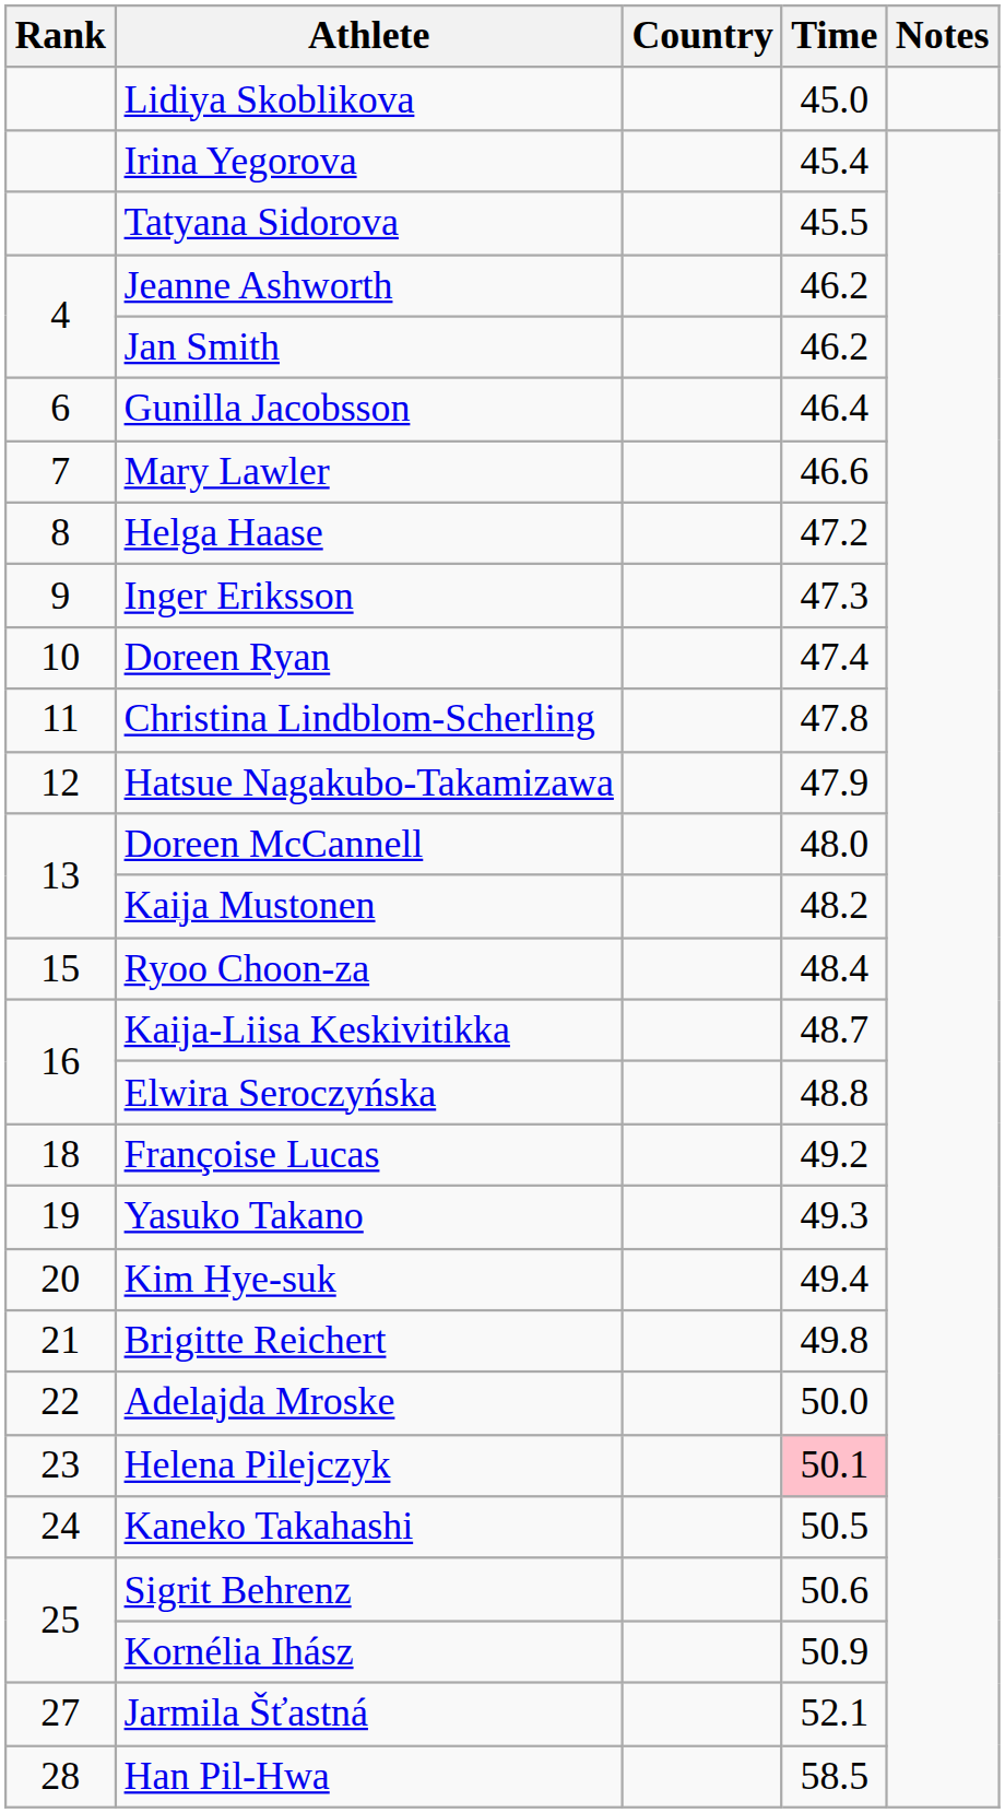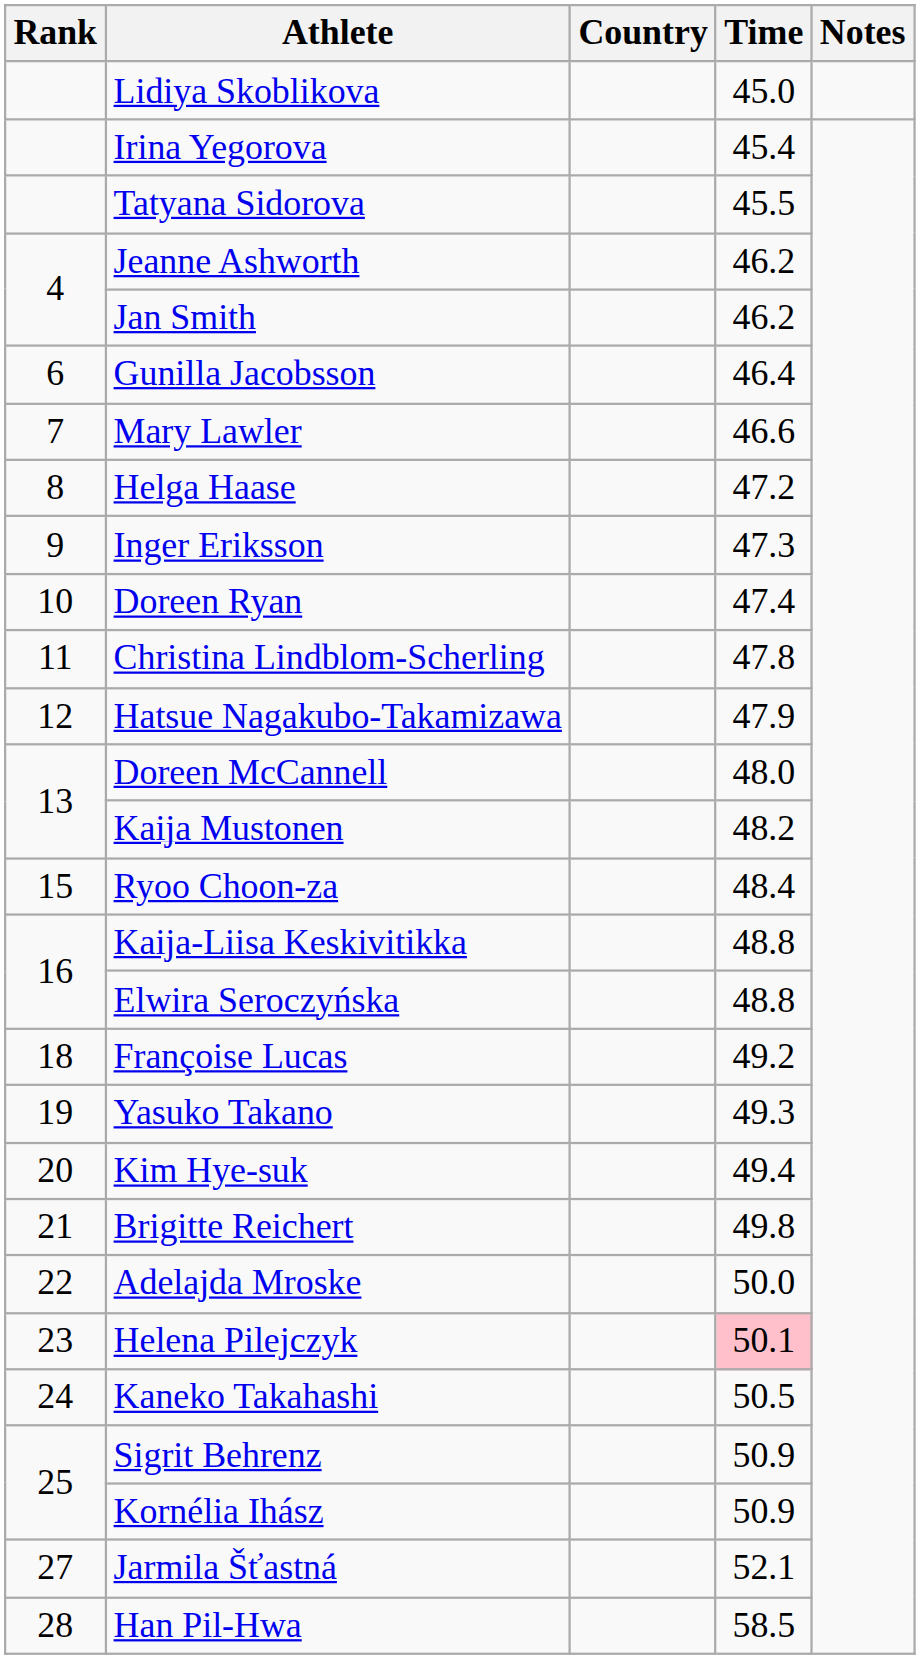 <table class="wikitable sortable" style="text-align:center">
 <tr>
 <th>Rank</th>
 <th>Athlete</th>
 <th>Country</th>
 <th>Time</th>
 <th>Notes</th>
 </tr>
 <tr>
 <td></td>
 <td align=left><a href='#'>Lidiya Skoblikova</a></td>
 <td align=left></td>
 <td>45.0</td>
 <td></td>
 </tr>
 <tr>
 <td></td>
 <td align=left><a href='#'>Irina Yegorova</a></td>
 <td align=left></td>
 <td>45.4</td>
 </tr>
 <tr>
 <td></td>
 <td align=left><a href='#'>Tatyana Sidorova</a></td>
 <td align=left></td>
 <td>45.5</td>
 </tr>
 <tr>
 <td rowspan=2>4</td>
 <td align=left><a href='#'>Jeanne Ashworth</a></td>
 <td align=left></td>
 <td>46.2</td>
 </tr>
 <tr>
 <td align=left><a href='#'>Jan Smith</a></td>
 <td align=left></td>
 <td>46.2</td>
 </tr>
 <tr>
 <td>6</td>
 <td align=left><a href='#'>Gunilla Jacobsson</a></td>
 <td align=left></td>
 <td>46.4</td>
 </tr>
 <tr>
 <td>7</td>
 <td align=left><a href='#'>Mary Lawler</a></td>
 <td align=left></td>
 <td>46.6</td>
 </tr>
 <tr>
 <td>8</td>
 <td align=left><a href='#'>Helga Haase</a></td>
 <td align=left></td>
 <td>47.2</td>
 </tr>
 <tr>
 <td>9</td>
 <td align=left><a href='#'>Inger Eriksson</a></td>
 <td align=left></td>
 <td>47.3</td>
 </tr>
 <tr>
 <td>10</td>
 <td align=left><a href='#'>Doreen Ryan</a></td>
 <td align=left></td>
 <td>47.4</td>
 </tr>
 <tr>
 <td>11</td>
 <td align=left><a href='#'>Christina Lindblom-Scherling</a></td>
 <td align=left></td>
 <td>47.8</td>
 </tr>
 <tr>
 <td>12</td>
 <td align=left><a href='#'>Hatsue Nagakubo-Takamizawa</a></td>
 <td align=left></td>
 <td>47.9</td>
 </tr>
 <tr>
 <td rowspan=2>13</td>
 <td align=left><a href='#'>Doreen McCannell</a></td>
 <td align=left></td>
 <td>48.0</td>
 </tr>
 <tr>
 <td align=left><a href='#'>Kaija Mustonen</a></td>
 <td align=left></td>
 <td>48.2</td>
 </tr>
 <tr>
 <td>15</td>
 <td align=left><a href='#'>Ryoo Choon-za</a></td>
 <td align=left></td>
 <td>48.4</td>
 </tr>
 <tr>
 <td rowspan=2>16</td>
 <td align=left><a href='#'>Kaija-Liisa Keskivitikka</a></td>
 <td align=left></td>
-<td>48.7</td>
+<td>48.8</td>
 </tr>
 <tr>
 <td align=left><a href='#'>Elwira Seroczyńska</a></td>
 <td align=left></td>
 <td>48.8</td>
 </tr>
 <tr>
 <td>18</td>
 <td align=left><a href='#'>Françoise Lucas</a></td>
 <td align=left></td>
 <td>49.2</td>
 </tr>
 <tr>
 <td>19</td>
 <td align=left><a href='#'>Yasuko Takano</a></td>
 <td align=left></td>
 <td>49.3</td>
 </tr>
 <tr>
 <td>20</td>
 <td align=left><a href='#'>Kim Hye-suk</a></td>
 <td align=left></td>
 <td>49.4</td>
 </tr>
 <tr>
 <td>21</td>
 <td align=left><a href='#'>Brigitte Reichert</a></td>
 <td align=left></td>
 <td>49.8</td>
 </tr>
 <tr>
 <td>22</td>
 <td align=left><a href='#'>Adelajda Mroske</a></td>
 <td align=left></td>
 <td>50.0</td>
 </tr>
 <tr>
 <td>23</td>
 <td align=left><a href='#'>Helena Pilejczyk</a></td>
 <td align=left></td>
 <td style="background: pink;">50.1</td>
 </tr>
 <tr>
 <td>24</td>
 <td align=left><a href='#'>Kaneko Takahashi</a></td>
 <td align=left></td>
 <td>50.5</td>
 </tr>
 <tr>
 <td rowspan=2>25</td>
 <td align=left><a href='#'>Sigrit Behrenz</a></td>
 <td align=left></td>
-<td>50.6</td>
+<td>50.9</td>
 </tr>
 <tr>
 <td align=left><a href='#'>Kornélia Ihász</a></td>
 <td align=left></td>
 <td>50.9</td>
 </tr>
 <tr>
 <td>27</td>
 <td align=left><a href='#'>Jarmila Šťastná</a></td>
 <td align=left></td>
 <td>52.1</td>
 </tr>
 <tr>
 <td>28</td>
 <td align=left><a href='#'>Han Pil-Hwa</a></td>
 <td align=left></td>
 <td>58.5</td>
 </tr>
 </table>
